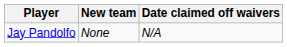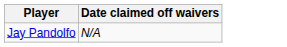 <table class="wikitable">
 <tr>
 <th>Player</th>
-<th>New team</th>
 <th>Date claimed off waivers</th>
 </tr>
 <tr>
 <td><a href='#'>Jay Pandolfo</a></td>
-<td><em>None</em></td>
 <td><em>N/A</em></td>
 </tr>
 </table>
